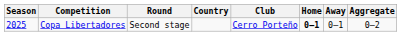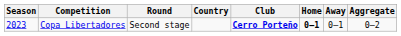 <table class="wikitable" style="text-align:left;">
 <tr>
 <th>Season</th>
 <th>Competition</th>
 <th>Round</th>
 <th>Country</th>
 <th>Club</th>
 <th>Home</th>
 <th>Away</th>
 <th>Aggregate</th>
 </tr>
 <tr>
-<td><a href='#'>2025</a></td>
+<td><a href='#'>2023</a></td>
 <td><a href='#'>Copa Libertadores</a></td>
 <td>Second stage</td>
 <td></td>
-<td><a href='#'>Cerro Porteño</a></td>
+<td><strong><a href='#'>Cerro Porteño</a></strong></td>
 <td style="text-align:center;"><strong>0–1</strong></td>
 <td style="text-align:center;">0–1</td>
 <td style="text-align:center;">0–2</td>
 </tr>
 </table>
